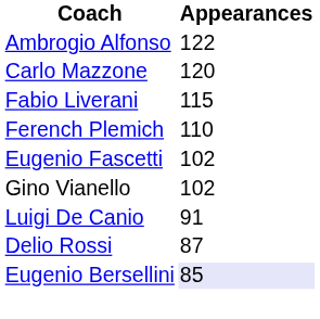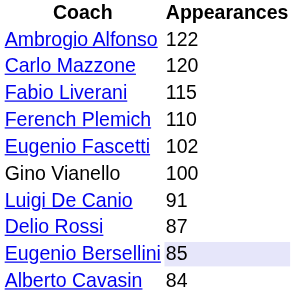 <table>
 <tr>
 <th>Coach</th>
 <th>Appearances</th>
 </tr>
 <tr>
 <td><a href='#'>Ambrogio Alfonso</a></td>
 <td>122</td>
 <td></td>
 </tr>
 <tr>
 <td><a href='#'>Carlo Mazzone</a></td>
 <td>120</td>
 <td></td>
 </tr>
 <tr>
 <td><a href='#'>Fabio Liverani</a></td>
 <td>115</td>
 <td></td>
 </tr>
 <tr>
 <td><a href='#'>Ferench Plemich</a></td>
 <td>110</td>
 <td></td>
 </tr>
 <tr>
 <td><a href='#'>Eugenio Fascetti</a></td>
 <td>102</td>
 <td></td>
 </tr>
 <tr>
 <td>Gino Vianello</td>
-<td>102</td>
+<td>100</td>
 <td></td>
 </tr>
 <tr>
 <td><a href='#'>Luigi De Canio</a></td>
 <td>91</td>
 <td></td>
 </tr>
 <tr>
 <td><a href='#'>Delio Rossi</a></td>
 <td>87</td>
 <td></td>
 </tr>
 <tr>
 <td><a href='#'>Eugenio Bersellini</a></td>
 <td style="background: lavender;">85</td>
 <td></td>
 </tr>
 <tr>
+<td><a href='#'>Alberto Cavasin</a></td>
+<td>84</td>
+<td></td>
+</tr>
+<tr>
 </tr>
 </table>
